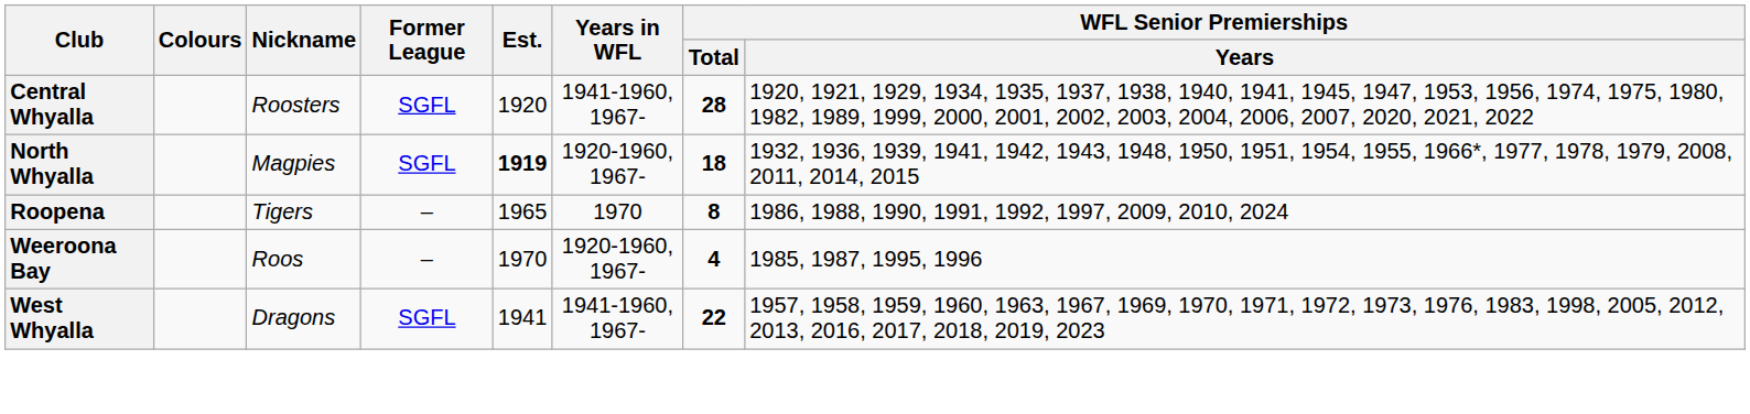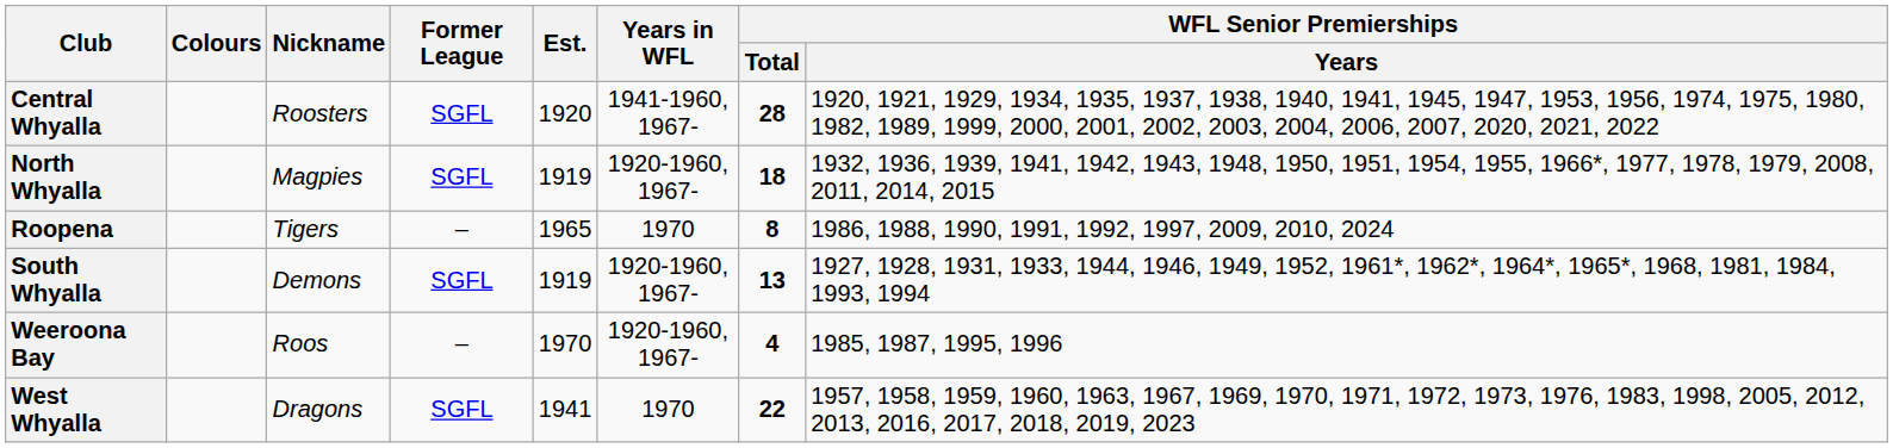 <table class="wikitable sortable" style= "width:100%">
 <tr>
 <th rowspan="2">Club</th>
 <th rowspan="2">Colours</th>
 <th rowspan="2">Nickname</th>
 <th rowspan="2">Former League</th>
 <th rowspan="2">Est.</th>
 <th rowspan="2">Years in WFL</th>
 <th colspan="2">WFL Senior Premierships</th>
 </tr>
 <tr>
 <th>Total</th>
 <th>Years</th>
 </tr>
 <tr>
 <th style="text-align:left">Central Whyalla</th>
 <td></td>
 <td><em>Roosters</em></td>
 <td align="center"><a href='#'>SGFL</a></td>
 <td align="center">1920</td>
 <td align="center">1941-1960, 1967-</td>
 <td align="center"><strong>28</strong></td>
 <td>1920, 1921, 1929, 1934, 1935, 1937, 1938, 1940, 1941, 1945, 1947, 1953, 1956, 1974, 1975, 1980, 1982, 1989, 1999, 2000, 2001, 2002, 2003, 2004, 2006, 2007, 2020, 2021, 2022</td>
 </tr>
 <tr>
 <th style="text-align:left">North Whyalla</th>
 <td></td>
 <td><em>Magpies</em></td>
 <td align="center"><a href='#'>SGFL</a></td>
-<td align="center"><strong>1919</strong></td>
+<td align="center">1919</td>
 <td align="center">1920-1960, 1967-</td>
 <td align="center"><strong>18</strong></td>
 <td>1932, 1936, 1939, 1941, 1942, 1943, 1948, 1950, 1951, 1954, 1955, 1966*, 1977, 1978, 1979, 2008, 2011, 2014, 2015</td>
 </tr>
 <tr>
 <th style="text-align:left">Roopena</th>
 <td></td>
 <td><em>Tigers</em></td>
 <td align="center">–</td>
 <td align="center">1965</td>
 <td align="center">1970</td>
 <td align="center"><strong>8</strong></td>
 <td>1986, 1988, 1990, 1991, 1992, 1997, 2009, 2010, 2024</td>
+</tr>
+<tr>
+<th style="text-align:left">South Whyalla</th>
+<td></td>
+<td><em>Demons</em></td>
+<td align="center"><a href='#'>SGFL</a></td>
+<td align="center">1919</td>
+<td align="center">1920-1960, 1967-</td>
+<td align="center"><strong>13</strong></td>
+<td>1927, 1928, 1931, 1933, 1944, 1946, 1949, 1952, 1961*, 1962*, 1964*, 1965*, 1968, 1981, 1984, 1993, 1994</td>
 </tr>
 <tr>
 <th style="text-align:left">Weeroona Bay</th>
 <td></td>
 <td><em>Roos</em></td>
 <td align="center">–</td>
 <td align="center">1970</td>
 <td align="center">1920-1960, 1967-</td>
 <td align="center"><strong>4</strong></td>
 <td>1985, 1987, 1995, 1996</td>
 </tr>
 <tr>
 <th style="text-align:left">West Whyalla</th>
 <td></td>
 <td><em>Dragons</em></td>
 <td align="center"><a href='#'>SGFL</a></td>
 <td align="center">1941</td>
-<td align="center">1941-1960, 1967-</td>
+<td align="center">1970</td>
 <td align="center"><strong>22</strong></td>
 <td>1957, 1958, 1959, 1960, 1963, 1967, 1969, 1970, 1971, 1972, 1973, 1976, 1983, 1998, 2005, 2012, 2013, 2016, 2017, 2018, 2019, 2023</td>
 </tr>
 </table>
